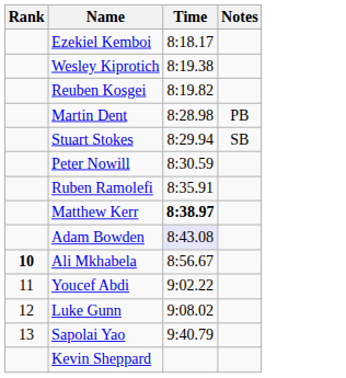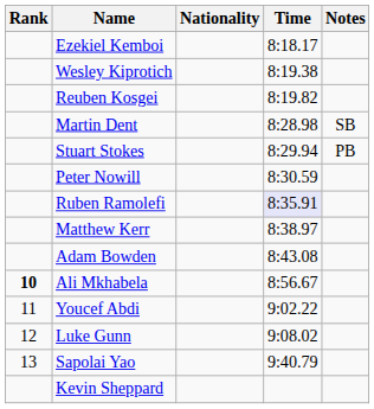 <table class="wikitable sortable" style="text-align:center">
 <tr>
 <th>Rank</th>
 <th>Name</th>
+<th>Nationality</th>
 <th>Time</th>
 <th>Notes</th>
 </tr>
 <tr>
 <td></td>
 <td align=left><a href='#'>Ezekiel Kemboi</a></td>
+<td align=left></td>
 <td>8:18.17</td>
 <td></td>
 </tr>
 <tr>
 <td></td>
 <td align=left><a href='#'>Wesley Kiprotich</a></td>
+<td align=left></td>
 <td>8:19.38</td>
 <td></td>
 </tr>
 <tr>
 <td></td>
 <td align=left><a href='#'>Reuben Kosgei</a></td>
+<td align=left></td>
 <td>8:19.82</td>
 <td></td>
 </tr>
 <tr>
 <td></td>
 <td align=left><a href='#'>Martin Dent</a></td>
+<td align=left></td>
 <td>8:28.98</td>
+<td>SB</td>
+</tr>
+<tr>
+<td></td>
+<td align=left><a href='#'>Stuart Stokes</a></td>
+<td align=left></td>
+<td>8:29.94</td>
 <td>PB</td>
 </tr>
 <tr>
 <td></td>
-<td align=left><a href='#'>Stuart Stokes</a></td>
-<td>8:29.94</td>
-<td>SB</td>
-</tr>
-<tr>
-<td></td>
 <td align=left><a href='#'>Peter Nowill</a></td>
+<td align=left></td>
 <td>8:30.59</td>
 <td></td>
 </tr>
 <tr>
 <td></td>
 <td align=left><a href='#'>Ruben Ramolefi</a></td>
-<td>8:35.91</td>
+<td align=left></td>
+<td style="background: lavender;">8:35.91</td>
 <td></td>
 </tr>
 <tr>
 <td></td>
 <td align=left><a href='#'>Matthew Kerr</a></td>
-<td><strong>8:38.97</strong></td>
+<td align=left></td>
+<td>8:38.97</td>
 <td></td>
 </tr>
 <tr>
 <td></td>
 <td align=left><a href='#'>Adam Bowden</a></td>
-<td style="background: lavender;">8:43.08</td>
+<td align=left></td>
+<td>8:43.08</td>
 <td></td>
 </tr>
 <tr>
 <td><strong>10</strong></td>
 <td align=left><a href='#'>Ali Mkhabela</a></td>
+<td align=left></td>
 <td>8:56.67</td>
 <td></td>
 </tr>
 <tr>
 <td>11</td>
 <td align=left><a href='#'>Youcef Abdi</a></td>
+<td align=left></td>
 <td>9:02.22</td>
 <td></td>
 </tr>
 <tr>
 <td>12</td>
 <td align=left><a href='#'>Luke Gunn</a></td>
+<td align=left></td>
 <td>9:08.02</td>
 <td></td>
 </tr>
 <tr>
 <td>13</td>
 <td align=left><a href='#'>Sapolai Yao</a></td>
+<td align=left></td>
 <td>9:40.79</td>
 <td></td>
 </tr>
 <tr>
 <td></td>
 <td align=left><a href='#'>Kevin Sheppard</a></td>
+<td align=left></td>
 <td></td>
 <td></td>
 </tr>
 </table>
